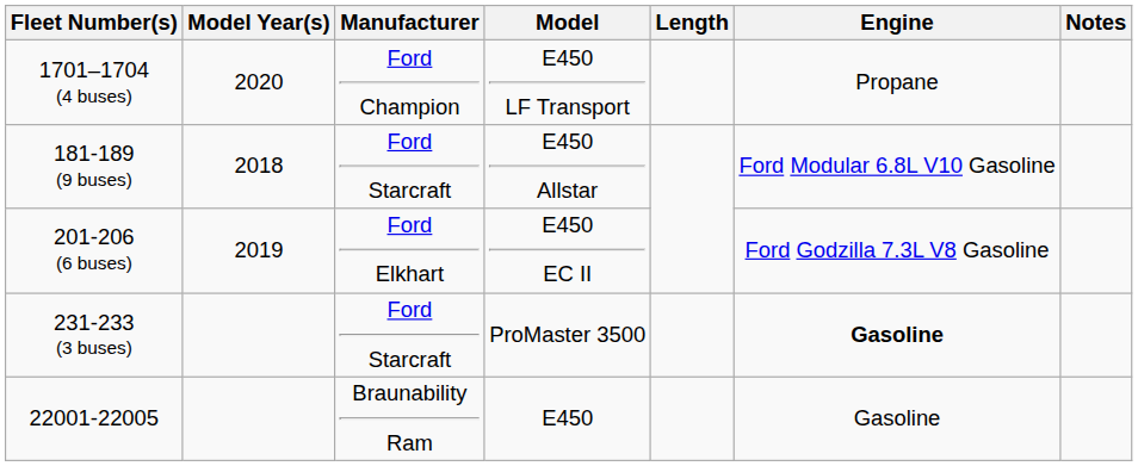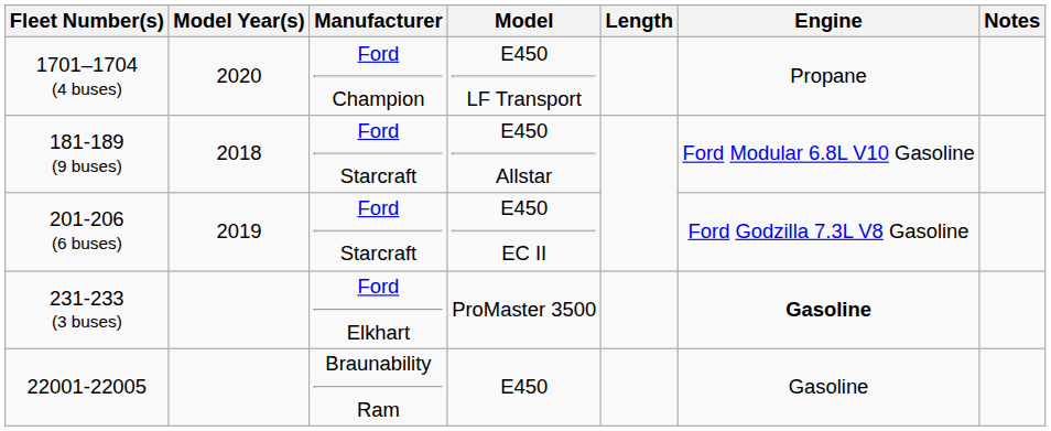 <table class="wikitable">
 <tr>
 <th>Fleet Number(s)</th>
 <th>Model Year(s)</th>
 <th>Manufacturer</th>
 <th>Model</th>
 <th>Length</th>
 <th>Engine</th>
 <th>Notes</th>
 </tr>
 <tr align="center">
 <td>1701–1704<br><small>(4 buses)</small></td>
 <td>2020</td>
 <td><a href='#'>Ford</a><hr>Champion</td>
 <td>E450<hr>LF Transport</td>
 <td></td>
 <td>Propane</td>
 <td align="left"></td>
 </tr>
 <tr align="center">
 <td>181-189<br><small>(9 buses)</small></td>
 <td>2018</td>
 <td><a href='#'>Ford</a><hr>Starcraft</td>
 <td>E450<hr>Allstar</td>
 <td rowspan="2"></td>
 <td><a href='#'>Ford</a> <a href='#'>Modular 6.8L V10</a> Gasoline</td>
 <td align="left"></td>
 </tr>
 <tr align="center">
 <td>201-206<br><small>(6 buses)</small></td>
 <td>2019</td>
-<td><a href='#'>Ford</a><hr>Elkhart</td>
+<td><a href='#'>Ford</a><hr>Starcraft</td>
 <td>E450<hr>EC II</td>
 <td><a href='#'>Ford</a> <a href='#'>Godzilla 7.3L V8</a> Gasoline</td>
 <td align="left"></td>
 </tr>
 <tr align="center">
 <td>231-233<br><small>(3 buses)</small></td>
 <td></td>
-<td><a href='#'>Ford</a><hr>Starcraft</td>
+<td><a href='#'>Ford</a><hr>Elkhart</td>
 <td>ProMaster 3500</td>
 <td></td>
 <td><strong>Gasoline</strong></td>
 <td align="left"></td>
 </tr>
 <tr align="center">
 <td>22001-22005</td>
 <td></td>
 <td>Braunability<hr>Ram</td>
 <td>E450</td>
 <td></td>
 <td>Gasoline</td>
 <td></td>
 </tr>
 </table>
